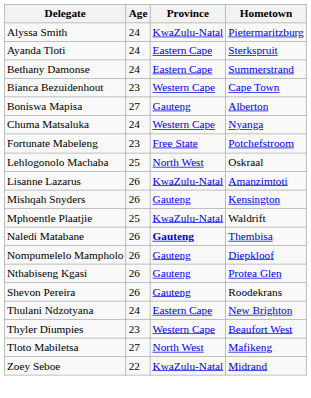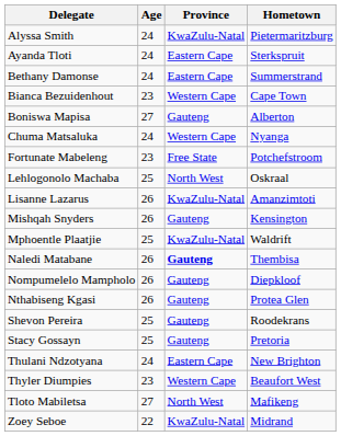 <table class="wikitable sortable" style="font-size: 95%;">
 <tr>
 <th>Delegate</th>
 <th>Age</th>
 <th>Province</th>
 <th>Hometown</th>
 </tr>
 <tr>
 <td>Alyssa Smith</td>
 <td>24</td>
 <td><a href='#'>KwaZulu-Natal</a></td>
 <td><a href='#'>Pietermaritzburg</a></td>
 </tr>
 <tr>
 <td>Ayanda Tloti</td>
 <td>24</td>
 <td><a href='#'>Eastern Cape</a></td>
 <td><a href='#'>Sterkspruit</a></td>
 </tr>
 <tr>
 <td>Bethany Damonse</td>
 <td>24</td>
 <td><a href='#'>Eastern Cape</a></td>
 <td><a href='#'>Summerstrand</a></td>
 </tr>
 <tr>
 <td>Bianca Bezuidenhout</td>
 <td>23</td>
 <td><a href='#'>Western Cape</a></td>
 <td><a href='#'>Cape Town</a></td>
 </tr>
 <tr>
 <td>Boniswa Mapisa</td>
 <td>27</td>
 <td><a href='#'>Gauteng</a></td>
 <td><a href='#'>Alberton</a></td>
 </tr>
 <tr>
 <td>Chuma Matsaluka</td>
 <td>24</td>
 <td><a href='#'>Western Cape</a></td>
 <td><a href='#'>Nyanga</a></td>
 </tr>
 <tr>
 <td>Fortunate Mabeleng</td>
 <td>23</td>
 <td><a href='#'>Free State</a></td>
 <td><a href='#'>Potchefstroom</a></td>
 </tr>
 <tr>
 <td>Lehlogonolo Machaba</td>
 <td>25</td>
 <td><a href='#'>North West</a></td>
 <td>Oskraal</td>
 </tr>
 <tr>
 <td>Lisanne Lazarus</td>
 <td>26</td>
 <td><a href='#'>KwaZulu-Natal</a></td>
 <td><a href='#'>Amanzimtoti</a></td>
 </tr>
 <tr>
 <td>Mishqah Snyders</td>
 <td>26</td>
 <td><a href='#'>Gauteng</a></td>
 <td><a href='#'>Kensington</a></td>
 </tr>
 <tr>
 <td>Mphoentle Plaatjie</td>
 <td>25</td>
 <td><a href='#'>KwaZulu-Natal</a></td>
 <td>Waldrift</td>
 </tr>
 <tr>
 <td>Naledi Matabane</td>
 <td>26</td>
 <td><strong><a href='#'>Gauteng</a></strong></td>
 <td><a href='#'>Thembisa</a></td>
 </tr>
 <tr>
 <td>Nompumelelo Mampholo</td>
 <td>26</td>
 <td><a href='#'>Gauteng</a></td>
 <td><a href='#'>Diepkloof</a></td>
 </tr>
 <tr>
 <td>Nthabiseng Kgasi</td>
 <td>26</td>
 <td><a href='#'>Gauteng</a></td>
 <td><a href='#'>Protea Glen</a></td>
 </tr>
 <tr>
 <td>Shevon Pereira</td>
-<td>26</td>
+<td>25</td>
 <td><a href='#'>Gauteng</a></td>
 <td>Roodekrans</td>
+</tr>
+<tr>
+<td>Stacy Gossayn</td>
+<td>25</td>
+<td><a href='#'>Gauteng</a></td>
+<td><a href='#'>Pretoria</a></td>
 </tr>
 <tr>
 <td>Thulani Ndzotyana</td>
 <td>24</td>
 <td><a href='#'>Eastern Cape</a></td>
 <td><a href='#'>New Brighton</a></td>
 </tr>
 <tr>
 <td>Thyler Diumpies</td>
 <td>23</td>
 <td><a href='#'>Western Cape</a></td>
 <td><a href='#'>Beaufort West</a></td>
 </tr>
 <tr>
 <td>Tloto Mabiletsa</td>
 <td>27</td>
 <td><a href='#'>North West</a></td>
 <td><a href='#'>Mafikeng</a></td>
 </tr>
 <tr>
 <td>Zoey Seboe</td>
 <td>22</td>
 <td><a href='#'>KwaZulu-Natal</a></td>
 <td><a href='#'>Midrand</a></td>
 </tr>
 </table>
